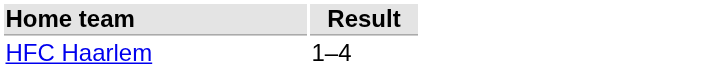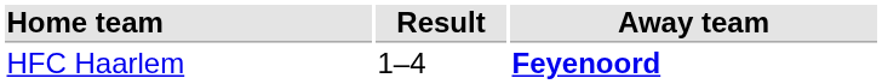 <table>
 <tr bgcolor="#E4E4E4">
 <th style="border-bottom:1px solid #AAAAAA" width="200" align="left">Home team</th>
 <th style="border-bottom:1px solid #AAAAAA" width="70" align="center">Result</th>
+<th style="border-bottom:1px solid #AAAAAA" width="200">Away team</th>
 </tr>
 <tr>
 <td><a href='#'>HFC Haarlem</a></td>
 <td>1–4</td>
+<td><strong><a href='#'>Feyenoord</a></strong></td>
 </tr>
 </table>
